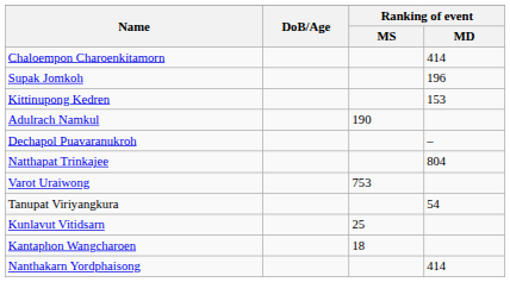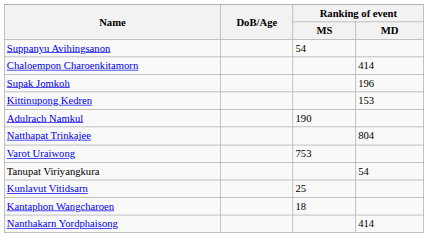 <table class="wikitable"  style="width:600px; font-size:95%;">
 <tr>
 </tr>
 <tr>
 <th align="left" rowspan="2">Name</th>
 <th align="left" rowspan="2">DoB/Age</th>
 <th align="center" colspan="2">Ranking of event</th>
 </tr>
 <tr>
 <th align="center">MS</th>
 <th align="center">MD</th>
+</tr>
+<tr>
+<td align="left"><a href='#'>Suppanyu Avihingsanon</a></td>
+<td align="left"></td>
+<td>54</td>
+<td></td>
 </tr>
 <tr>
 <td align="left"><a href='#'>Chaloempon Charoenkitamorn</a></td>
 <td align="left"></td>
 <td></td>
 <td>414</td>
 </tr>
 <tr>
 <td align="left"><a href='#'>Supak Jomkoh</a></td>
 <td align="left"></td>
 <td></td>
 <td>196</td>
 </tr>
 <tr>
 <td align="left"><a href='#'>Kittinupong Kedren</a></td>
 <td align="left"></td>
 <td></td>
 <td>153</td>
 </tr>
 <tr>
 <td align="left"><a href='#'>Adulrach Namkul</a></td>
 <td align="left"></td>
 <td>190</td>
 <td></td>
-</tr>
-<tr>
-<td align="left"><a href='#'>Dechapol Puavaranukroh</a></td>
-<td align="left"></td>
-<td></td>
-<td>–</td>
 </tr>
 <tr>
 <td align="left"><a href='#'>Natthapat Trinkajee</a></td>
 <td align="left"></td>
 <td></td>
 <td>804</td>
 </tr>
 <tr>
 <td align="left"><a href='#'>Varot Uraiwong</a></td>
 <td align="left"></td>
 <td>753</td>
 <td></td>
 </tr>
 <tr>
 <td align="left">Tanupat Viriyangkura</td>
 <td align="left"></td>
 <td></td>
 <td>54</td>
 </tr>
 <tr>
 <td align="left"><a href='#'>Kunlavut Vitidsarn</a></td>
 <td align="left"></td>
 <td>25</td>
 <td></td>
 </tr>
 <tr>
 <td align="left"><a href='#'>Kantaphon Wangcharoen</a></td>
 <td align="left"></td>
 <td>18</td>
 <td></td>
 </tr>
 <tr>
 <td align="left"><a href='#'>Nanthakarn Yordphaisong</a></td>
 <td align="left"></td>
 <td></td>
 <td>414</td>
 </tr>
 </table>
